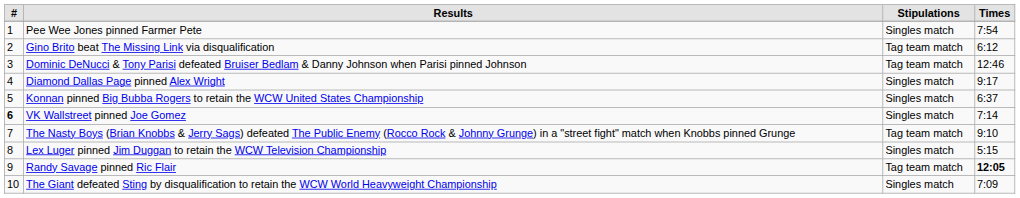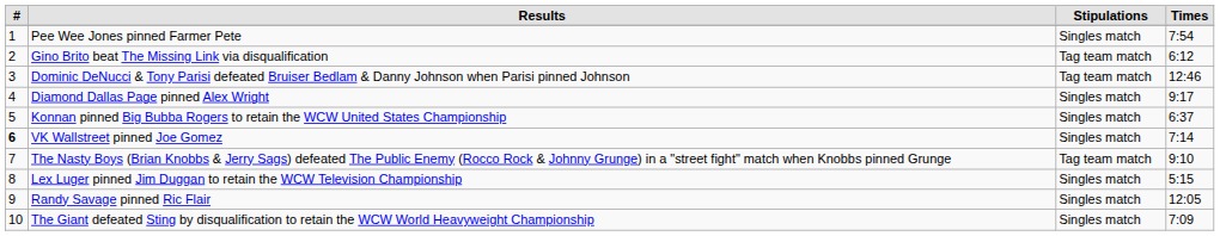 <table style="font-size: 85%; text-align: left;" class="wikitable sortable" width="100%">
 <tr>
 <th style="border-style: none none solid solid; background: #e3e3e3"><strong>#</strong></th>
 <th style="border-style: none none solid solid; background: #e3e3e3"><strong>Results</strong></th>
 <th style="border-style: none none solid solid; background: #e3e3e3"><strong>Stipulations</strong></th>
 <th style="border-style: none none solid solid; background: #e3e3e3"><strong>Times</strong></th>
 </tr>
 <tr>
 </tr>
 <tr>
 <td>1</td>
 <td>Pee Wee Jones pinned Farmer Pete</td>
 <td>Singles match</td>
 <td>7:54</td>
 </tr>
 <tr>
 <td>2</td>
 <td><a href='#'>Gino Brito</a> beat <a href='#'>The Missing Link</a> via disqualification</td>
 <td>Tag team match</td>
 <td>6:12</td>
 </tr>
 <tr>
 <td>3</td>
 <td><a href='#'>Dominic DeNucci</a> & <a href='#'>Tony Parisi</a> defeated <a href='#'>Bruiser Bedlam</a> & Danny Johnson when Parisi pinned Johnson</td>
 <td>Tag team match</td>
 <td>12:46</td>
 </tr>
 <tr>
 <td>4</td>
 <td><a href='#'>Diamond Dallas Page</a> pinned <a href='#'>Alex Wright</a></td>
 <td>Singles match</td>
 <td>9:17</td>
 </tr>
 <tr>
 <td>5</td>
 <td><a href='#'>Konnan</a> pinned <a href='#'>Big Bubba Rogers</a> to retain the <a href='#'>WCW United States Championship</a></td>
 <td>Singles match</td>
 <td>6:37</td>
 </tr>
 <tr>
 <td><strong>6</strong></td>
 <td><a href='#'>VK Wallstreet</a> pinned <a href='#'>Joe Gomez</a></td>
 <td>Singles match</td>
 <td>7:14</td>
 </tr>
 <tr>
 <td>7</td>
 <td><a href='#'>The Nasty Boys</a> (<a href='#'>Brian Knobbs</a> & <a href='#'>Jerry Sags</a>) defeated <a href='#'>The Public Enemy</a> (<a href='#'>Rocco Rock</a> & <a href='#'>Johnny Grunge</a>) in a "street fight" match when Knobbs pinned Grunge</td>
 <td>Tag team match</td>
 <td>9:10</td>
 </tr>
 <tr>
 <td>8</td>
 <td><a href='#'>Lex Luger</a> pinned <a href='#'>Jim Duggan</a> to retain the <a href='#'>WCW Television Championship</a></td>
 <td>Singles match</td>
 <td>5:15</td>
 </tr>
 <tr>
 <td>9</td>
 <td><a href='#'>Randy Savage</a> pinned <a href='#'>Ric Flair</a></td>
-<td>Tag team match</td>
-<td><strong>12:05</strong></td>
+<td>Singles match</td>
+<td>12:05</td>
 </tr>
 <tr>
 <td>10</td>
 <td><a href='#'>The Giant</a> defeated <a href='#'>Sting</a> by disqualification to retain the <a href='#'>WCW World Heavyweight Championship</a></td>
 <td>Singles match</td>
 <td>7:09</td>
 </tr>
 </table>
